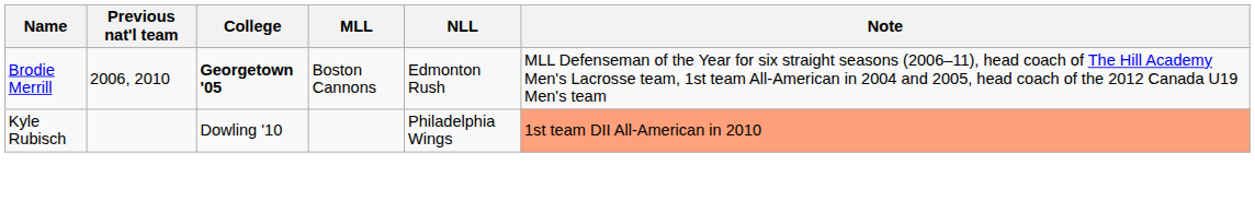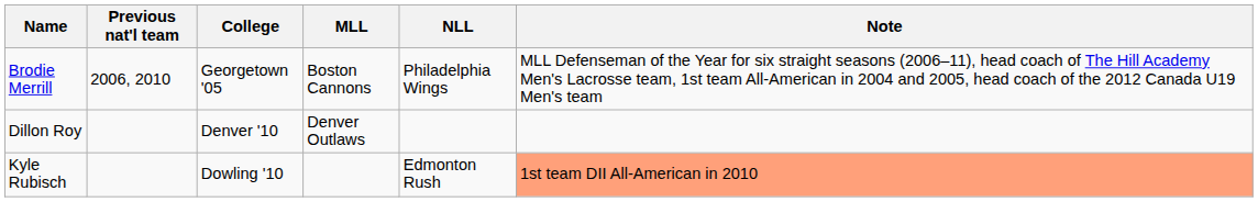 <table class="wikitable">
 <tr ;>
 <th>Name</th>
 <th>Previous nat'l team</th>
 <th>College</th>
 <th>MLL</th>
 <th>NLL</th>
 <th>Note</th>
 </tr>
 <tr>
 <td><a href='#'>Brodie Merrill</a></td>
 <td>2006, 2010</td>
-<td><strong>Georgetown '05</strong></td>
+<td>Georgetown '05</td>
 <td>Boston Cannons</td>
-<td>Edmonton Rush</td>
+<td>Philadelphia Wings</td>
 <td>MLL Defenseman of the Year for six straight seasons (2006–11), head coach of <a href='#'>The Hill Academy</a> Men's Lacrosse team, 1st team All-American in 2004 and 2005, head coach of the 2012 Canada U19 Men's team</td>
+</tr>
+<tr>
+<td>Dillon Roy</td>
+<td></td>
+<td>Denver '10</td>
+<td>Denver Outlaws</td>
+<td></td>
+<td></td>
 </tr>
 <tr>
 <td>Kyle Rubisch</td>
 <td></td>
 <td>Dowling '10</td>
 <td></td>
-<td>Philadelphia Wings</td>
+<td>Edmonton Rush</td>
 <td style="background: lightsalmon;">1st team DII All-American in 2010</td>
 </tr>
 </table>
